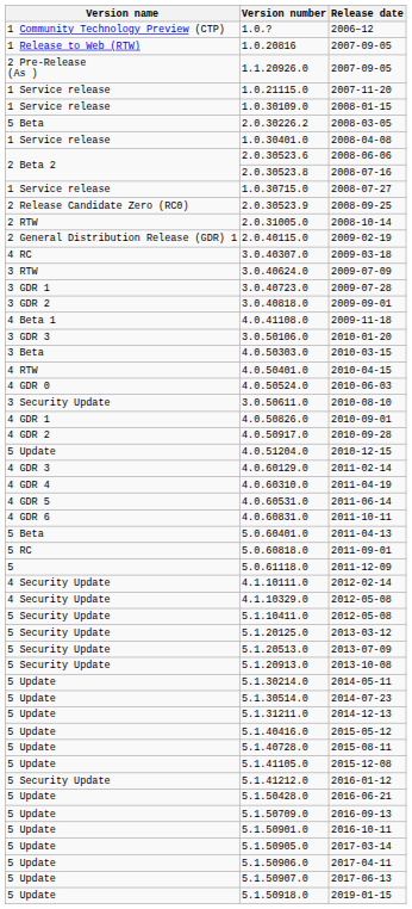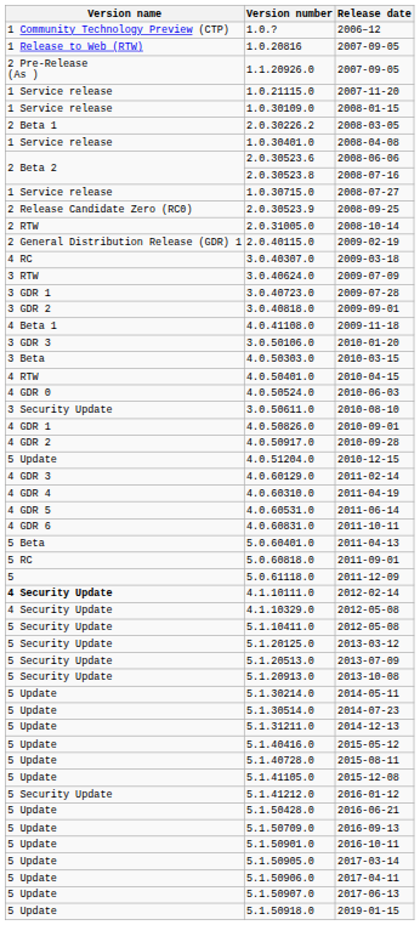 <table class="wikitable" align = "center">
 <tr>
 <th>Version name</th>
 <th>Version number</th>
 <th>Release date</th>
 </tr>
 <tr>
 <td>1 <a href='#'>Community Technology Preview</a> (CTP)</td>
 <td>1.0.?</td>
 <td>2006–12</td>
 </tr>
 <tr>
 <td>1 <a href='#'>Release to Web (RTW)</a></td>
 <td>1.0.20816</td>
 <td>2007-09-05</td>
 </tr>
 <tr>
 <td>2 Pre-Release<br>(As )</td>
 <td>1.1.20926.0</td>
 <td>2007-09-05</td>
 </tr>
 <tr>
 <td>1 Service release</td>
 <td>1.0.21115.0</td>
 <td>2007-11-20</td>
 </tr>
 <tr>
 <td>1 Service release</td>
 <td>1.0.30109.0</td>
 <td>2008-01-15</td>
 </tr>
 <tr>
-<td>5 Beta</td>
+<td>2 Beta 1</td>
 <td>2.0.30226.2</td>
 <td>2008-03-05</td>
 </tr>
 <tr>
 <td>1 Service release</td>
 <td>1.0.30401.0</td>
 <td>2008-04-08</td>
 </tr>
 <tr>
 <td rowspan="2">2 Beta 2</td>
 <td>2.0.30523.6</td>
 <td>2008-06-06</td>
 </tr>
 <tr>
 <td>2.0.30523.8</td>
 <td>2008-07-16</td>
 </tr>
 <tr>
 <td>1 Service release</td>
 <td>1.0.30715.0</td>
 <td>2008-07-27</td>
 </tr>
 <tr>
 <td>2 Release Candidate Zero (RC0)</td>
 <td>2.0.30523.9</td>
 <td>2008-09-25</td>
 </tr>
 <tr>
 <td>2 RTW</td>
 <td>2.0.31005.0</td>
 <td>2008-10-14</td>
 </tr>
 <tr>
 <td>2 General Distribution Release (GDR) 1</td>
 <td>2.0.40115.0</td>
 <td>2009-02-19</td>
 </tr>
 <tr>
 <td>4 RC</td>
 <td>3.0.40307.0</td>
 <td>2009-03-18</td>
 </tr>
 <tr>
 <td>3 RTW</td>
 <td>3.0.40624.0</td>
 <td>2009-07-09</td>
 </tr>
 <tr>
 <td>3 GDR 1</td>
 <td>3.0.40723.0</td>
 <td>2009-07-28</td>
 </tr>
 <tr>
 <td>3 GDR 2</td>
 <td>3.0.40818.0</td>
 <td>2009-09-01</td>
 </tr>
 <tr>
 <td>4 Beta 1</td>
 <td>4.0.41108.0</td>
 <td>2009-11-18</td>
 </tr>
 <tr>
 <td>3 GDR 3</td>
 <td>3.0.50106.0</td>
 <td>2010-01-20</td>
 </tr>
 <tr>
 <td>3 Beta</td>
 <td>4.0.50303.0</td>
 <td>2010-03-15</td>
 </tr>
 <tr>
 <td>4 RTW</td>
 <td>4.0.50401.0</td>
 <td>2010-04-15</td>
 </tr>
 <tr>
 <td>4 GDR 0</td>
 <td>4.0.50524.0</td>
 <td>2010-06-03</td>
 </tr>
 <tr>
 <td>3 Security Update</td>
 <td>3.0.50611.0</td>
 <td>2010-08-10</td>
 </tr>
 <tr>
 <td>4 GDR 1</td>
 <td>4.0.50826.0</td>
 <td>2010-09-01</td>
 </tr>
 <tr>
 <td>4 GDR 2</td>
 <td>4.0.50917.0</td>
 <td>2010-09-28</td>
 </tr>
 <tr>
 <td>5 Update</td>
 <td>4.0.51204.0</td>
 <td>2010-12-15</td>
 </tr>
 <tr>
 <td>4 GDR 3</td>
 <td>4.0.60129.0</td>
 <td>2011-02-14</td>
 </tr>
 <tr>
 <td>4 GDR 4</td>
 <td>4.0.60310.0</td>
 <td>2011-04-19</td>
 </tr>
 <tr>
 <td>4 GDR 5</td>
 <td>4.0.60531.0</td>
 <td>2011-06-14</td>
 </tr>
 <tr>
 <td>4 GDR 6</td>
 <td>4.0.60831.0</td>
 <td>2011-10-11</td>
 </tr>
 <tr>
 <td>5 Beta</td>
 <td>5.0.60401.0</td>
 <td>2011-04-13</td>
 </tr>
 <tr>
 <td>5 RC</td>
 <td>5.0.60818.0</td>
 <td>2011-09-01</td>
 </tr>
 <tr>
 <td>5</td>
 <td>5.0.61118.0</td>
 <td>2011-12-09</td>
 </tr>
 <tr>
-<td>4 Security Update</td>
+<td><strong>4 Security Update</strong></td>
 <td>4.1.10111.0</td>
 <td>2012-02-14</td>
 </tr>
 <tr>
 <td>4 Security Update</td>
 <td>4.1.10329.0</td>
 <td>2012-05-08</td>
 </tr>
 <tr>
 <td>5 Security Update</td>
 <td>5.1.10411.0</td>
 <td>2012-05-08</td>
 </tr>
 <tr>
 <td>5 Security Update</td>
 <td>5.1.20125.0</td>
 <td>2013-03-12</td>
 </tr>
 <tr>
 <td>5 Security Update</td>
 <td>5.1.20513.0</td>
 <td>2013-07-09</td>
 </tr>
 <tr>
 <td>5 Security Update</td>
 <td>5.1.20913.0</td>
 <td>2013-10-08</td>
 </tr>
 <tr>
 <td>5 Update</td>
 <td>5.1.30214.0</td>
 <td>2014-05-11</td>
 </tr>
 <tr>
 <td>5 Update</td>
 <td>5.1.30514.0</td>
 <td>2014-07-23</td>
 </tr>
 <tr>
 <td>5 Update</td>
 <td>5.1.31211.0</td>
 <td>2014-12-13</td>
 </tr>
 <tr>
 <td>5 Update</td>
 <td>5.1.40416.0</td>
 <td>2015-05-12</td>
 </tr>
 <tr>
 <td>5 Update</td>
 <td>5.1.40728.0</td>
 <td>2015-08-11</td>
 </tr>
 <tr>
 <td>5 Update</td>
 <td>5.1.41105.0</td>
 <td>2015-12-08</td>
 </tr>
 <tr>
 <td>5 Security Update</td>
 <td>5.1.41212.0</td>
 <td>2016-01-12</td>
 </tr>
 <tr>
 <td>5 Update</td>
 <td>5.1.50428.0</td>
 <td>2016-06-21</td>
 </tr>
 <tr>
 <td>5 Update</td>
 <td>5.1.50709.0</td>
 <td>2016-09-13</td>
 </tr>
 <tr>
 <td>5 Update</td>
 <td>5.1.50901.0</td>
 <td>2016-10-11</td>
 </tr>
 <tr>
 <td>5 Update</td>
 <td>5.1.50905.0</td>
 <td>2017-03-14</td>
 </tr>
 <tr>
 <td>5 Update</td>
 <td>5.1.50906.0</td>
 <td>2017-04-11</td>
 </tr>
 <tr>
 <td>5 Update</td>
 <td>5.1.50907.0</td>
 <td>2017-06-13</td>
 </tr>
 <tr>
 <td>5 Update</td>
 <td>5.1.50918.0</td>
 <td>2019-01-15</td>
 </tr>
 </table>
